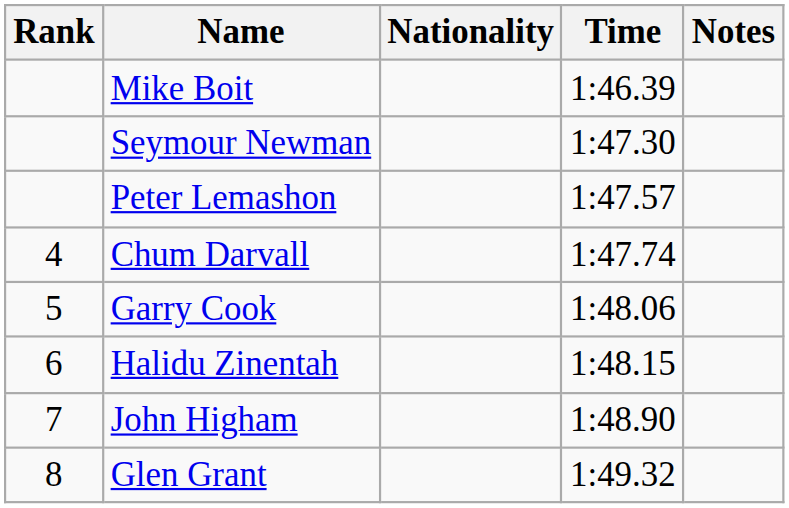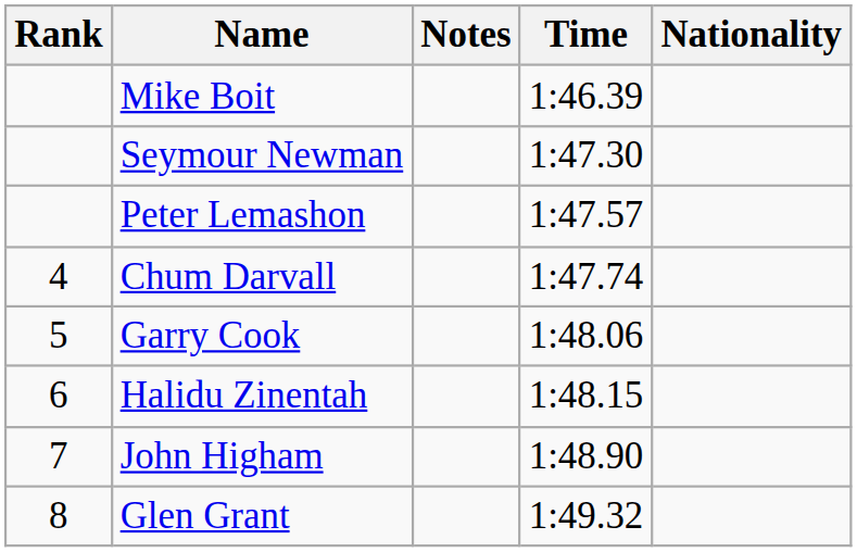 <table class="wikitable sortable" style=" text-align:center">
 <tr>
 <th>Rank</th>
 <th>Name</th>
+<th>Notes</th>
+<th>Time</th>
 <th>Nationality</th>
-<th>Time</th>
-<th>Notes</th>
 </tr>
 <tr>
 <td></td>
 <td align=left><a href='#'>Mike Boit</a></td>
+<td></td>
+<td>1:46.39</td>
 <td align=left></td>
-<td>1:46.39</td>
-<td></td>
 </tr>
 <tr>
 <td></td>
 <td align=left><a href='#'>Seymour Newman</a></td>
+<td></td>
+<td>1:47.30</td>
 <td align=left></td>
-<td>1:47.30</td>
-<td></td>
 </tr>
 <tr>
 <td></td>
 <td align=left><a href='#'>Peter Lemashon</a></td>
+<td></td>
+<td>1:47.57</td>
 <td align=left></td>
-<td>1:47.57</td>
-<td></td>
 </tr>
 <tr>
 <td>4</td>
 <td align=left><a href='#'>Chum Darvall</a></td>
+<td></td>
+<td>1:47.74</td>
 <td align=left></td>
-<td>1:47.74</td>
-<td></td>
 </tr>
 <tr>
 <td>5</td>
 <td align=left><a href='#'>Garry Cook</a></td>
+<td></td>
+<td>1:48.06</td>
 <td align=left></td>
-<td>1:48.06</td>
-<td></td>
 </tr>
 <tr>
 <td>6</td>
 <td align=left><a href='#'>Halidu Zinentah</a></td>
+<td></td>
+<td>1:48.15</td>
 <td align=left></td>
-<td>1:48.15</td>
-<td></td>
 </tr>
 <tr>
 <td>7</td>
 <td align=left><a href='#'>John Higham</a></td>
+<td></td>
+<td>1:48.90</td>
 <td align=left></td>
-<td>1:48.90</td>
-<td></td>
 </tr>
 <tr>
 <td>8</td>
 <td align=left><a href='#'>Glen Grant</a></td>
+<td></td>
+<td>1:49.32</td>
 <td align=left></td>
-<td>1:49.32</td>
-<td></td>
 </tr>
 </table>
